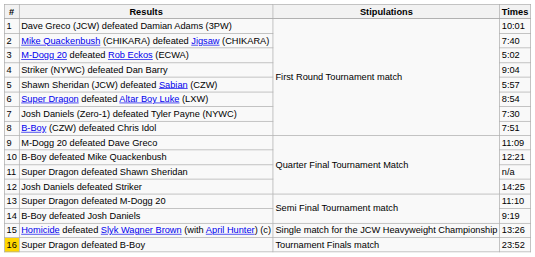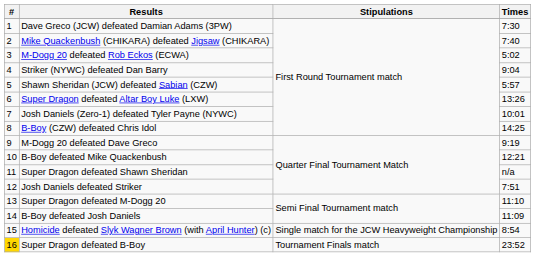 <table style="font-size: 85%; text-align: left;" class="wikitable sortable">
 <tr>
 <th><strong>#</strong></th>
 <th><strong>Results</strong></th>
 <th><strong>Stipulations</strong></th>
 <th><strong>Times</strong></th>
 </tr>
 <tr>
 </tr>
 <tr>
 <td>1</td>
 <td>Dave Greco (JCW) defeated Damian Adams (3PW)</td>
 <td rowspan="8">First Round Tournament match</td>
-<td>10:01</td>
+<td>7:30</td>
 </tr>
 <tr>
 <td>2</td>
 <td><a href='#'>Mike Quackenbush</a> (CHIKARA) defeated <a href='#'>Jigsaw</a> (CHIKARA)</td>
 <td>7:40</td>
 </tr>
 <tr>
 <td>3</td>
 <td><a href='#'>M-Dogg 20</a> defeated <a href='#'>Rob Eckos</a> (ECWA)</td>
 <td>5:02</td>
 </tr>
 <tr>
 <td>4</td>
 <td>Striker (NYWC) defeated Dan Barry</td>
 <td>9:04</td>
 </tr>
 <tr>
 <td>5</td>
 <td>Shawn Sheridan (JCW) defeated <a href='#'>Sabian</a> (CZW)</td>
 <td>5:57</td>
 </tr>
 <tr>
 <td>6</td>
 <td><a href='#'>Super Dragon</a> defeated <a href='#'>Altar Boy Luke</a> (LXW)</td>
-<td>8:54</td>
+<td>13:26</td>
 </tr>
 <tr>
 <td>7</td>
 <td>Josh Daniels (Zero-1) defeated Tyler Payne (NYWC)</td>
-<td>7:30</td>
+<td>10:01</td>
 </tr>
 <tr>
 <td>8</td>
 <td><a href='#'>B-Boy</a> (CZW) defeated Chris Idol</td>
-<td>7:51</td>
+<td>14:25</td>
 </tr>
 <tr>
 <td>9</td>
 <td>M-Dogg 20 defeated Dave Greco</td>
 <td rowspan="4">Quarter Final Tournament Match</td>
-<td>11:09</td>
+<td>9:19</td>
 </tr>
 <tr>
 <td>10</td>
 <td>B-Boy defeated Mike Quackenbush</td>
 <td>12:21</td>
 </tr>
 <tr>
 <td>11</td>
 <td>Super Dragon defeated Shawn Sheridan</td>
 <td>n/a</td>
 </tr>
 <tr>
 <td>12</td>
 <td>Josh Daniels defeated Striker</td>
-<td>14:25</td>
+<td>7:51</td>
 </tr>
 <tr>
 <td>13</td>
 <td>Super Dragon defeated M-Dogg 20</td>
 <td rowspan="2">Semi Final Tournament match</td>
 <td>11:10</td>
 </tr>
 <tr>
 <td>14</td>
 <td>B-Boy defeated Josh Daniels</td>
-<td>9:19</td>
+<td>11:09</td>
 </tr>
 <tr>
 <td>15</td>
 <td><a href='#'>Homicide</a> defeated <a href='#'>Slyk Wagner Brown</a> (with <a href='#'>April Hunter</a>) (c)</td>
 <td>Single match for the JCW Heavyweight Championship</td>
-<td>13:26</td>
+<td>8:54</td>
 </tr>
 <tr>
 <td style="background: gold;">16</td>
 <td>Super Dragon defeated B-Boy</td>
 <td>Tournament Finals match</td>
 <td>23:52</td>
 </tr>
 </table>
